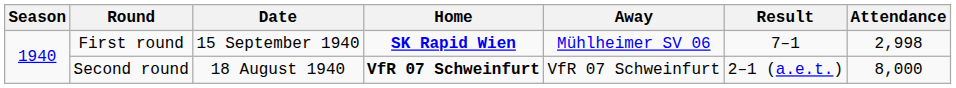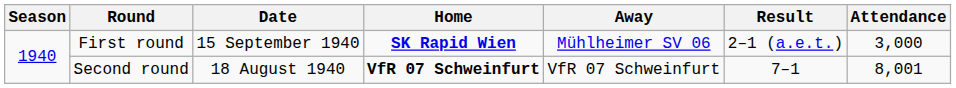 <table class="wikitable">
 <tr>
 <th>Season</th>
 <th>Round</th>
 <th>Date</th>
 <th>Home</th>
 <th>Away</th>
 <th>Result</th>
 <th>Attendance</th>
 </tr>
 <tr align="center">
 <td rowspan=2><a href='#'>1940</a></td>
 <td>First round</td>
 <td>15 September 1940</td>
 <td><strong><a href='#'>SK Rapid Wien</a></strong></td>
 <td><a href='#'>Mühlheimer SV 06</a></td>
-<td>7–1</td>
-<td>2,998</td>
+<td>2–1 (<a href='#'>a.e.t.</a>)</td>
+<td>3,000</td>
 </tr>
 <tr align="center">
 <td>Second round</td>
 <td>18 August 1940</td>
 <td><strong>VfR 07 Schweinfurt</strong></td>
 <td>VfR 07 Schweinfurt</td>
-<td>2–1 (<a href='#'>a.e.t.</a>)</td>
-<td>8,000</td>
+<td>7–1</td>
+<td>8,001</td>
 </tr>
 </table>
